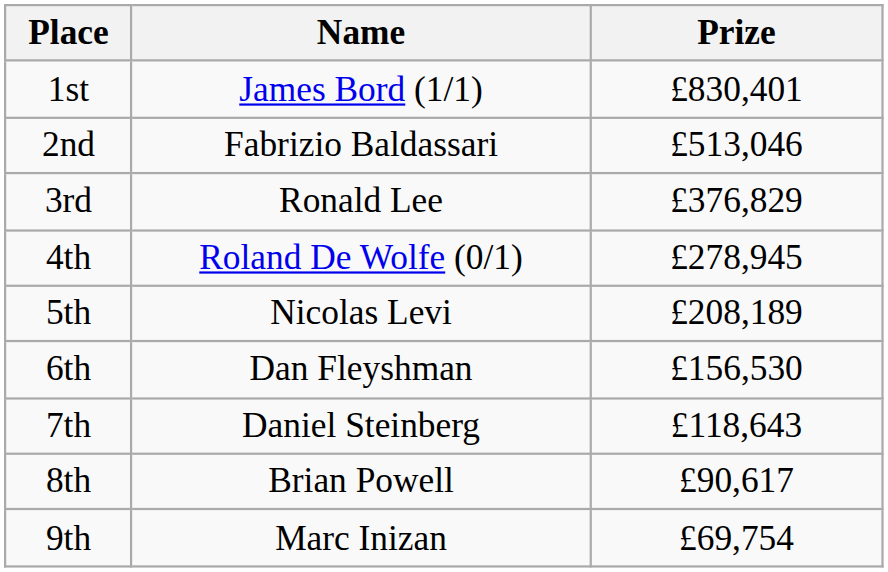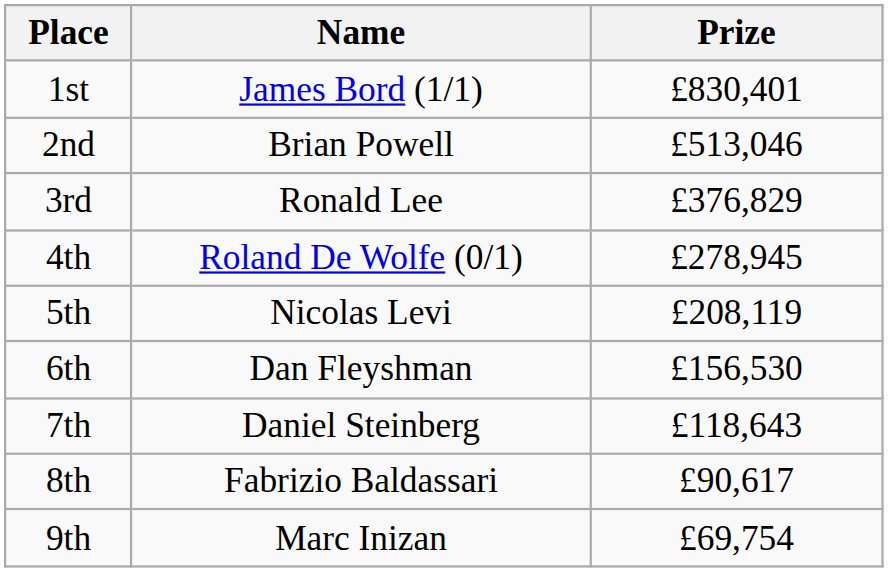 <table class="wikitable">
 <tr>
 <th width="50">Place</th>
 <th width="200">Name</th>
 <th width="125">Prize</th>
 </tr>
 <tr>
 <td align="center">1st</td>
 <td align="center"><a href='#'>James Bord</a> (1/1)</td>
 <td align="center">£830,401</td>
 </tr>
 <tr>
 <td align="center">2nd</td>
-<td align="center">Fabrizio Baldassari</td>
+<td align="center">Brian Powell</td>
 <td align="center">£513,046</td>
 </tr>
 <tr>
 <td align="center">3rd</td>
 <td align="center">Ronald Lee</td>
 <td align="center">£376,829</td>
 </tr>
 <tr>
 <td align="center">4th</td>
 <td align="center"><a href='#'>Roland De Wolfe</a> (0/1)</td>
 <td align="center">£278,945</td>
 </tr>
 <tr>
 <td align="center">5th</td>
 <td align="center">Nicolas Levi</td>
-<td align="center">£208,189</td>
+<td align="center">£208,119</td>
 </tr>
 <tr>
 <td align="center">6th</td>
 <td align="center">Dan Fleyshman</td>
 <td align="center">£156,530</td>
 </tr>
 <tr>
 <td align="center">7th</td>
 <td align="center">Daniel Steinberg</td>
 <td align="center">£118,643</td>
 </tr>
 <tr>
 <td align="center">8th</td>
-<td align="center">Brian Powell</td>
+<td align="center">Fabrizio Baldassari</td>
 <td align="center">£90,617</td>
 </tr>
 <tr>
 <td align="center">9th</td>
 <td align="center">Marc Inizan</td>
 <td align="center">£69,754</td>
 </tr>
 </table>
